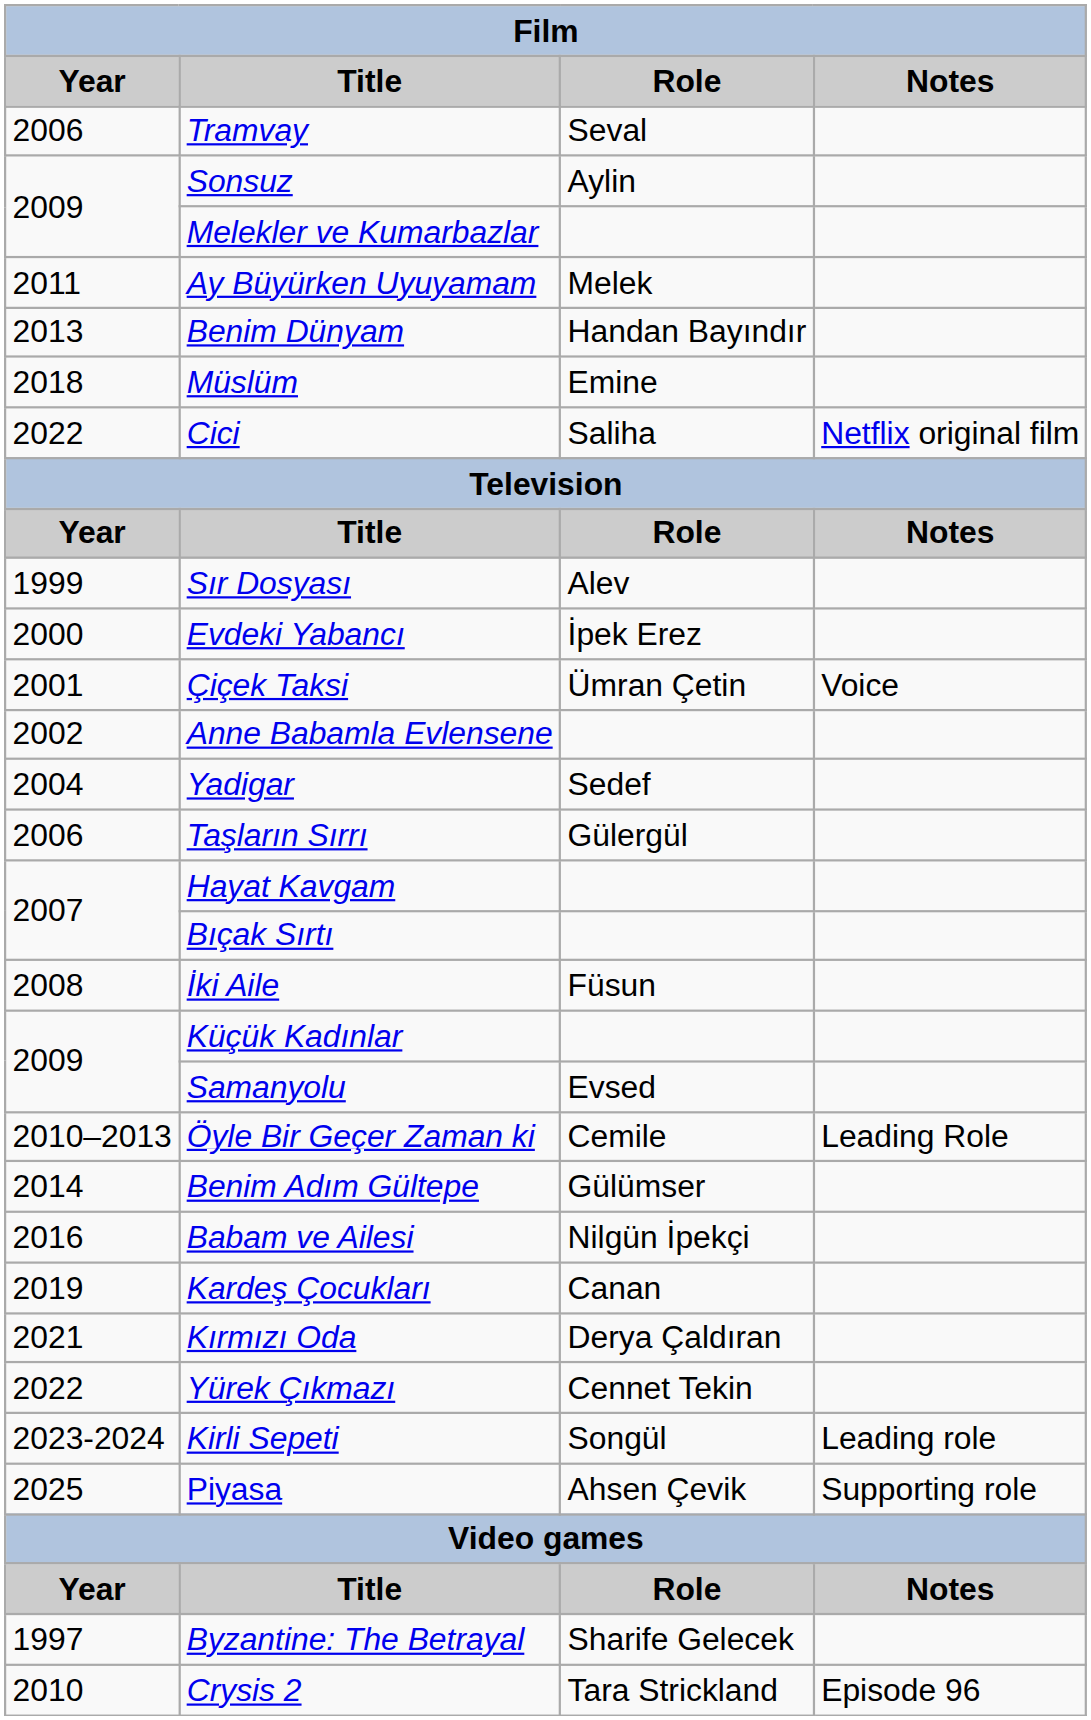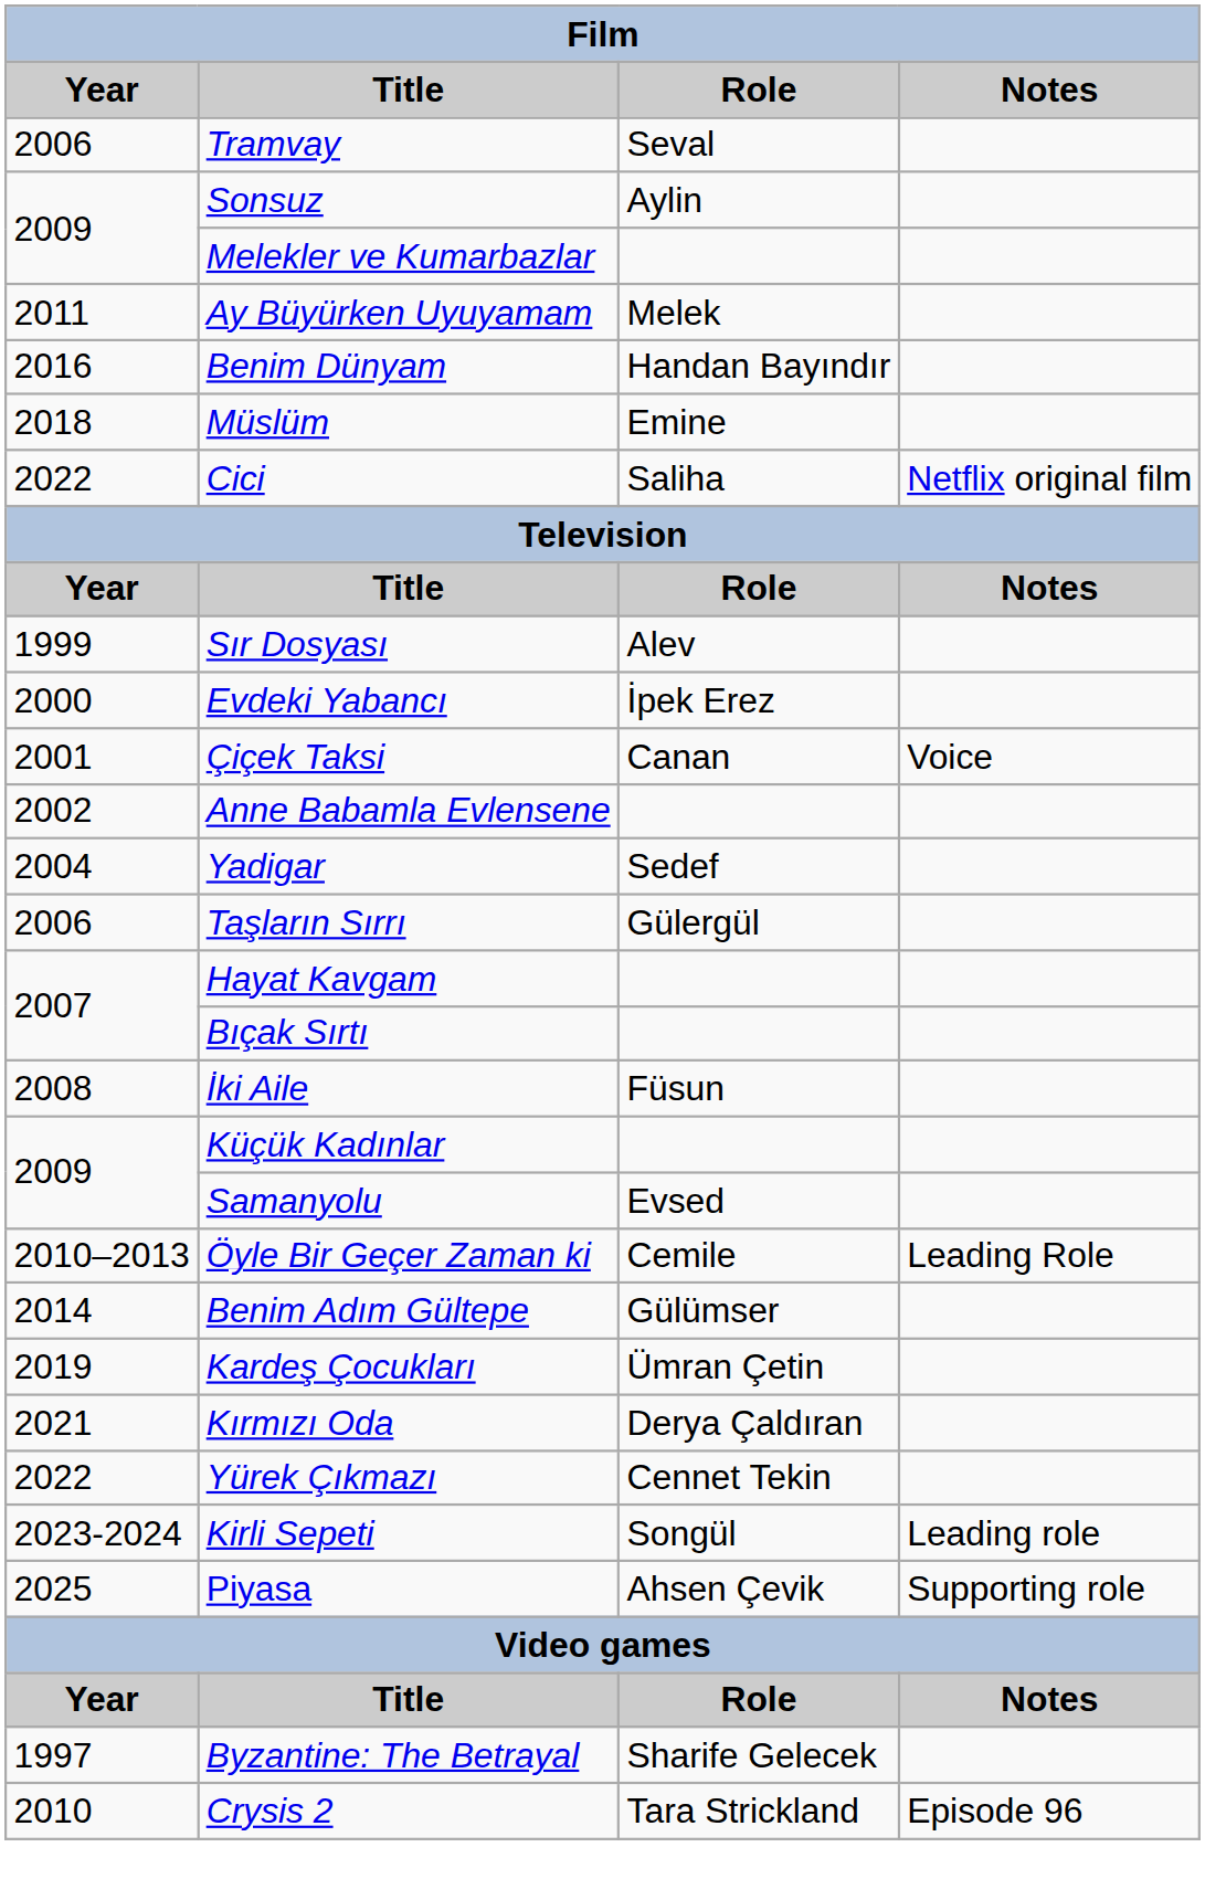 <table class="wikitable" style="font-size:90%">
 <tr>
 <th colspan="4" style="background:LightSteelBlue">Film</th>
 </tr>
 <tr>
 <th style="background:#CCCCCC">Year</th>
 <th style="background:#CCCCCC">Title</th>
 <th style="background:#CCCCCC">Role</th>
 <th style="background:#CCCCCC">Notes</th>
 </tr>
 <tr>
 <td>2006</td>
 <td><em><a href='#'>Tramvay</a></em></td>
 <td>Seval</td>
 <td></td>
 </tr>
 <tr>
 <td rowspan="2">2009</td>
 <td><em><a href='#'>Sonsuz</a></em></td>
 <td>Aylin</td>
 <td></td>
 </tr>
 <tr>
 <td><em><a href='#'>Melekler ve Kumarbazlar</a></em></td>
 <td></td>
 <td></td>
 </tr>
 <tr>
 <td>2011</td>
 <td><em><a href='#'>Ay Büyürken Uyuyamam</a></em></td>
 <td>Melek</td>
 <td></td>
 </tr>
 <tr>
-<td>2013</td>
+<td>2016</td>
 <td><em><a href='#'>Benim Dünyam</a></em></td>
 <td>Handan Bayındır</td>
 <td></td>
 </tr>
 <tr>
 <td>2018</td>
 <td><em><a href='#'>Müslüm</a></em></td>
 <td>Emine</td>
 <td></td>
 </tr>
 <tr>
 <td>2022</td>
 <td><em><a href='#'>Cici</a></em></td>
 <td>Saliha</td>
 <td><a href='#'>Netflix</a> original film</td>
 </tr>
 <tr>
 <th colspan=4 style="background:LightSteelBlue">Television</th>
 </tr>
 <tr>
 <th style="background:#CCCCCC">Year</th>
 <th style="background:#CCCCCC">Title</th>
 <th style="background:#CCCCCC">Role</th>
 <th style="background:#CCCCCC">Notes</th>
 </tr>
 <tr>
 <td>1999</td>
 <td><em><a href='#'>Sır Dosyası</a></em></td>
 <td>Alev</td>
 <td></td>
 </tr>
 <tr>
 <td>2000</td>
 <td><em><a href='#'>Evdeki Yabancı</a></em></td>
 <td>İpek Erez</td>
 <td></td>
 </tr>
 <tr>
 <td>2001</td>
 <td><em><a href='#'>Çiçek Taksi</a></em></td>
-<td>Ümran Çetin</td>
+<td>Canan</td>
 <td>Voice</td>
 </tr>
 <tr>
 <td>2002</td>
 <td><em><a href='#'>Anne Babamla Evlensene</a></em></td>
 <td></td>
 <td></td>
 </tr>
 <tr>
 <td>2004</td>
 <td><em><a href='#'>Yadigar</a></em></td>
 <td>Sedef</td>
 <td></td>
 </tr>
 <tr>
 <td>2006</td>
 <td><em><a href='#'>Taşların Sırrı</a></em></td>
 <td>Gülergül</td>
 <td></td>
 </tr>
 <tr>
 <td rowspan="2">2007</td>
 <td><em><a href='#'>Hayat Kavgam</a></em></td>
 <td></td>
 <td></td>
 </tr>
 <tr>
 <td><em><a href='#'>Bıçak Sırtı</a></em></td>
 <td></td>
 <td></td>
 </tr>
 <tr>
 <td>2008</td>
 <td><em><a href='#'>İki Aile</a> </em></td>
 <td>Füsun</td>
 <td></td>
 </tr>
 <tr>
 <td rowspan="2">2009</td>
 <td><em><a href='#'>Küçük Kadınlar</a></em></td>
 <td></td>
 <td></td>
 </tr>
 <tr>
 <td><em><a href='#'>Samanyolu</a></em></td>
 <td>Evsed</td>
 <td></td>
 </tr>
 <tr>
 <td>2010–2013</td>
 <td><em><a href='#'>Öyle Bir Geçer Zaman ki</a></em></td>
 <td>Cemile</td>
 <td>Leading Role</td>
 </tr>
 <tr>
 <td>2014</td>
 <td><em><a href='#'>Benim Adım Gültepe</a></em></td>
 <td>Gülümser</td>
 <td></td>
 </tr>
 <tr>
-<td>2016</td>
-<td><em><a href='#'>Babam ve Ailesi</a></em></td>
-<td>Nilgün İpekçi</td>
-<td></td>
-</tr>
-<tr>
 <td>2019</td>
 <td><em><a href='#'>Kardeş Çocukları</a></em></td>
-<td>Canan</td>
+<td>Ümran Çetin</td>
 <td></td>
 </tr>
 <tr>
 <td>2021</td>
 <td><em><a href='#'>Kırmızı Oda</a></em></td>
 <td>Derya Çaldıran</td>
 <td></td>
 </tr>
 <tr>
 <td>2022</td>
 <td><em><a href='#'>Yürek Çıkmazı</a></em></td>
 <td>Cennet Tekin</td>
 <td></td>
 </tr>
 <tr>
 <td>2023-2024</td>
 <td><em><a href='#'>Kirli Sepeti</a></em></td>
 <td>Songül</td>
 <td>Leading role</td>
 </tr>
 <tr>
 <td>2025</td>
 <td><a href='#'>Piyasa</a></td>
 <td>Ahsen Çevik</td>
 <td>Supporting role</td>
 </tr>
 <tr>
 <th colspan=4 style="background:LightSteelBlue">Video games</th>
 </tr>
 <tr>
 <th style="background:#CCCCCC">Year</th>
 <th style="background:#CCCCCC">Title</th>
 <th style="background:#CCCCCC">Role</th>
 <th style="background:#CCCCCC">Notes</th>
 </tr>
 <tr>
 <td>1997</td>
 <td><em><a href='#'>Byzantine: The Betrayal</a></em></td>
 <td>Sharife Gelecek</td>
 <td></td>
 </tr>
 <tr>
 <td>2010</td>
 <td><em><a href='#'>Crysis 2</a></em></td>
 <td>Tara Strickland</td>
 <td>Episode 96</td>
 </tr>
 </table>
